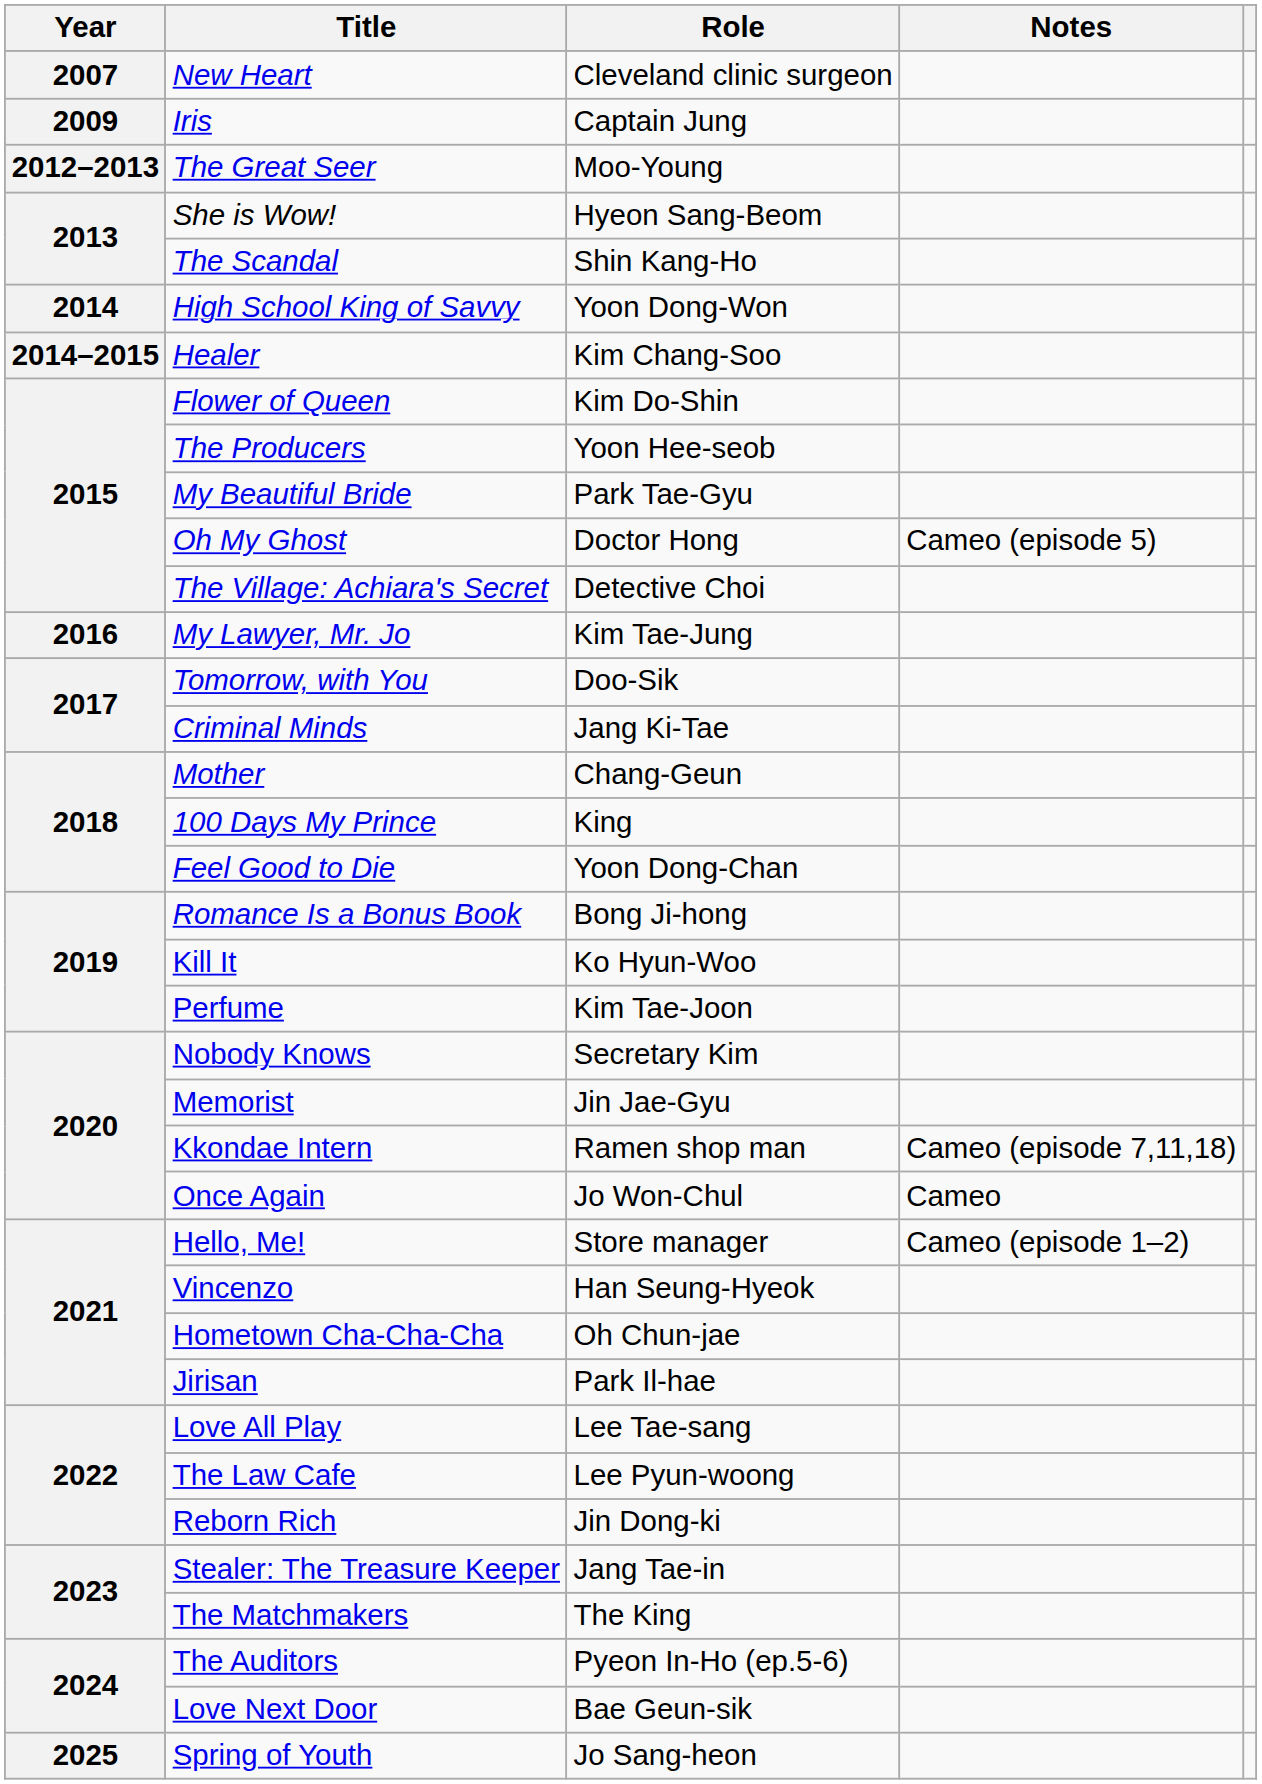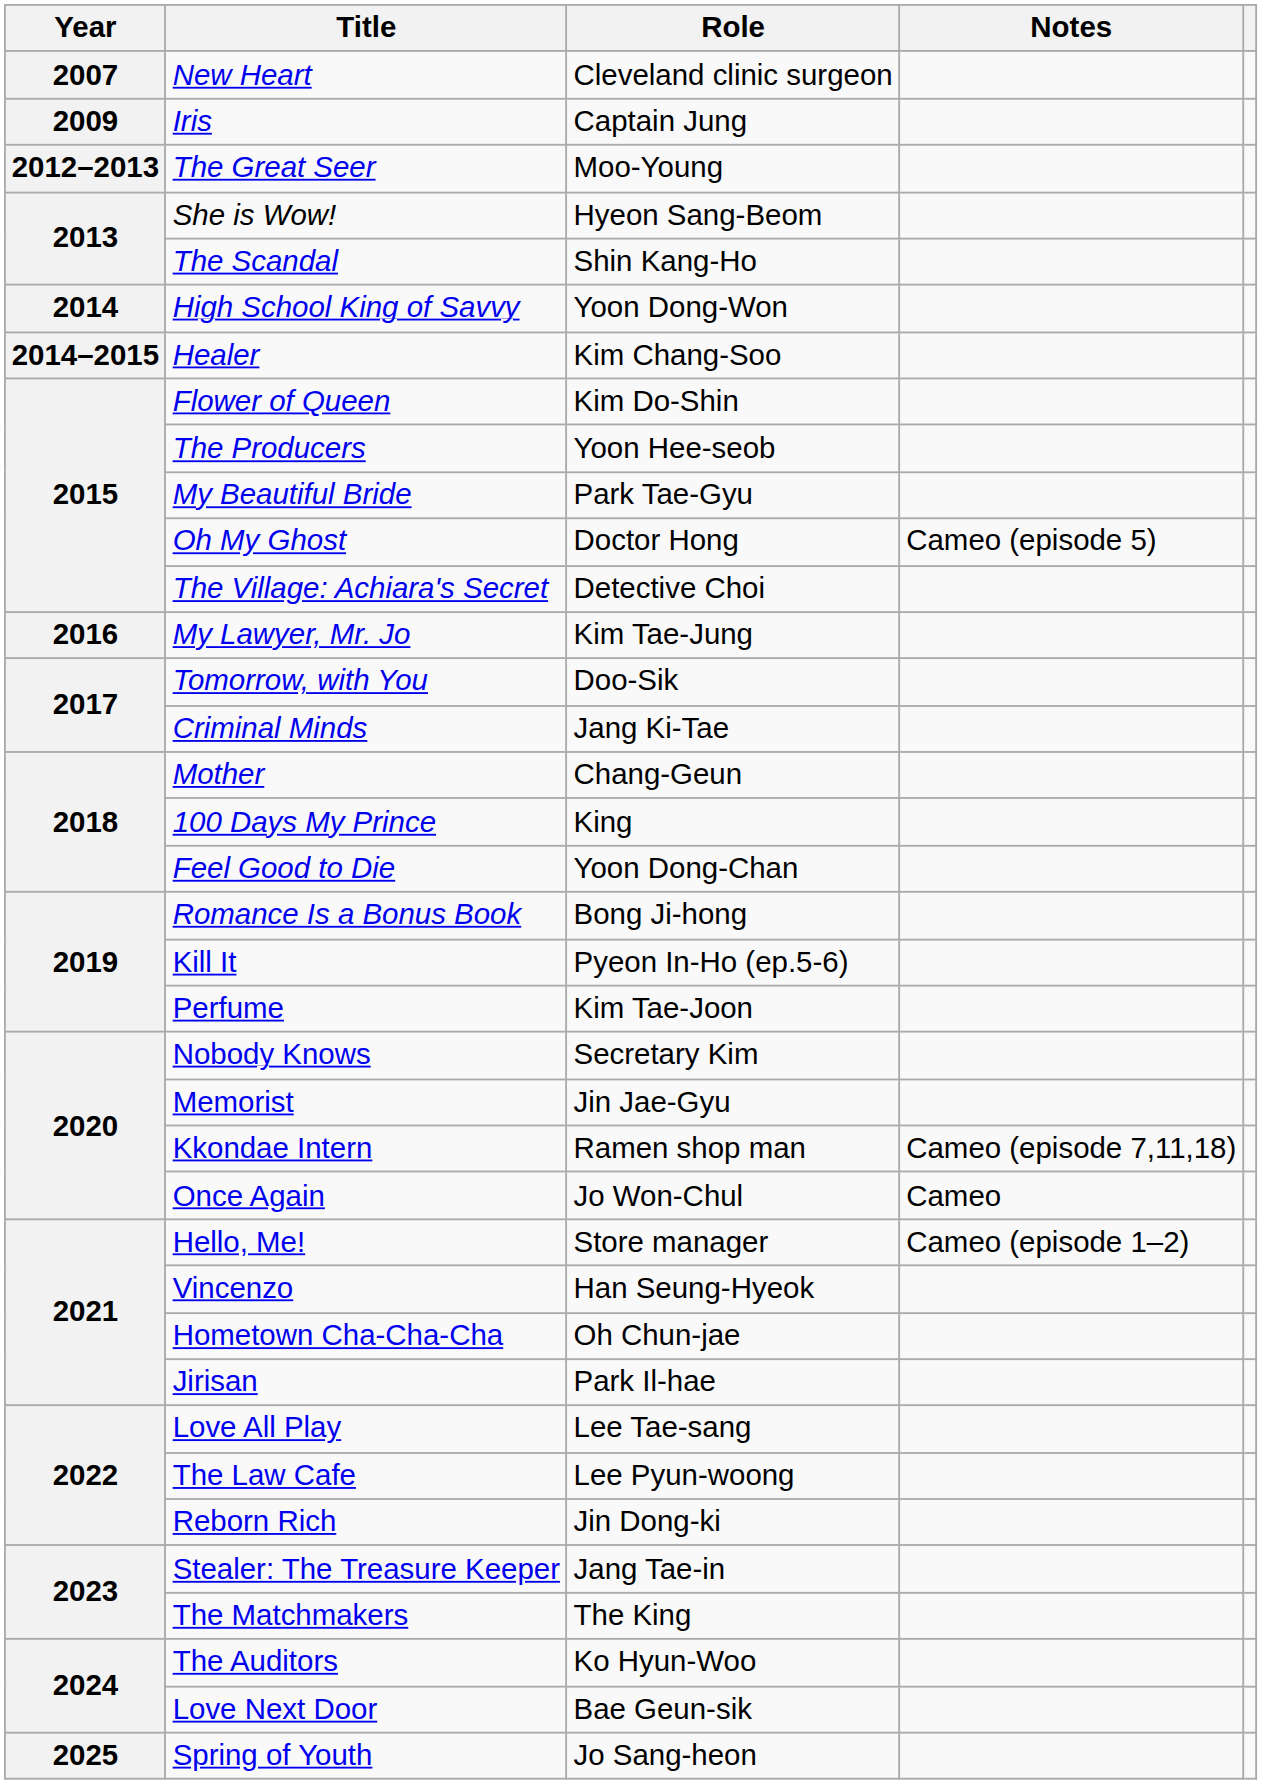 <table class="wikitable plainrowheaders sortable">
 <tr>
 <th scope="col">Year</th>
 <th scope="col">Title</th>
 <th scope="col">Role</th>
 <th scope="col" class="unsortable">Notes</th>
 <th scope="col" class="unsortable"></th>
 </tr>
 <tr>
 <th scope="row">2007</th>
 <td><em><a href='#'>New Heart</a></em></td>
 <td>Cleveland clinic surgeon</td>
 <td></td>
 <td style="text-align:center"></td>
 </tr>
 <tr>
 <th scope="row">2009</th>
 <td><em><a href='#'>Iris</a></em></td>
 <td>Captain Jung</td>
 <td></td>
 <td style="text-align:center"></td>
 </tr>
 <tr>
 <th scope="row">2012–2013</th>
 <td><em><a href='#'>The Great Seer</a></em></td>
 <td>Moo-Young</td>
 <td></td>
 <td style="text-align:center"></td>
 </tr>
 <tr>
 <th scope="row" rowspan="2">2013</th>
 <td><em>She is Wow! </em></td>
 <td>Hyeon Sang-Beom</td>
 <td></td>
 <td style="text-align:center"></td>
 </tr>
 <tr>
 <td><em><a href='#'>The Scandal</a></em></td>
 <td>Shin Kang-Ho</td>
 <td></td>
 <td style="text-align:center"></td>
 </tr>
 <tr>
 <th scope="row">2014</th>
 <td><em><a href='#'>High School King of Savvy</a></em></td>
 <td>Yoon Dong-Won</td>
 <td></td>
 <td style="text-align:center"></td>
 </tr>
 <tr>
 <th scope="row">2014–2015</th>
 <td><em><a href='#'>Healer</a></em></td>
 <td>Kim Chang-Soo</td>
 <td style="text-align:center"></td>
 </tr>
 <tr>
 <th scope="row" rowspan="5">2015</th>
 <td><em><a href='#'>Flower of Queen</a></em></td>
 <td>Kim Do-Shin</td>
 <td></td>
 <td style="text-align:center"></td>
 </tr>
 <tr>
 <td><em><a href='#'>The Producers</a></em></td>
 <td>Yoon Hee-seob</td>
 <td></td>
 <td style="text-align:center"></td>
 </tr>
 <tr>
 <td><em><a href='#'>My Beautiful Bride</a></em></td>
 <td>Park Tae-Gyu</td>
 <td></td>
 <td style="text-align:center"></td>
 </tr>
 <tr>
 <td><a href='#'><em>Oh My Ghost</em></a></td>
 <td>Doctor Hong</td>
 <td>Cameo (episode 5)</td>
 <td style="text-align:center"></td>
 </tr>
 <tr>
 <td><em><a href='#'>The Village: Achiara's Secret</a></em></td>
 <td>Detective Choi</td>
 <td></td>
 <td style="text-align:center"></td>
 </tr>
 <tr>
 <th scope="row">2016</th>
 <td><em><a href='#'>My Lawyer, Mr. Jo</a></em></td>
 <td>Kim Tae-Jung</td>
 <td></td>
 <td style="text-align:center"></td>
 </tr>
 <tr>
 <th scope="row" rowspan="2">2017</th>
 <td><em><a href='#'>Tomorrow, with You</a></em></td>
 <td>Doo-Sik</td>
 <td></td>
 <td style="text-align:center"></td>
 </tr>
 <tr>
 <td><a href='#'><em>Criminal Minds</em></a></td>
 <td>Jang Ki-Tae</td>
 <td></td>
 <td style="text-align:center"></td>
 </tr>
 <tr>
 <th scope="row" rowspan="3">2018</th>
 <td><a href='#'><em>Mother</em></a></td>
 <td>Chang-Geun</td>
 <td></td>
 <td style="text-align:center"></td>
 </tr>
 <tr>
 <td><em><a href='#'>100 Days My Prince</a></em></td>
 <td>King</td>
 <td></td>
 <td style="text-align:center"></td>
 </tr>
 <tr>
 <td><em><a href='#'>Feel Good to Die</a></em></td>
 <td>Yoon Dong-Chan</td>
 <td></td>
 <td style="text-align:center"></td>
 </tr>
 <tr>
 <th scope="row" rowspan="3">2019</th>
 <td><em><a href='#'>Romance Is a Bonus Book</a><strong></td>
 <td>Bong Ji-hong</td>
 <td></td>
 <td style="text-align:center"></td>
 </tr>
 <tr>
 <td></em><a href='#'>Kill It</a><em></td>
-<td>Ko Hyun-Woo</td>
+<td>Pyeon In-Ho (ep.5-6)</td>
 <td></td>
 <td style="text-align:center"></td>
 </tr>
 <tr>
 <td></em><a href='#'>Perfume</a><em></td>
 <td>Kim Tae-Joon</td>
 <td></td>
 <td style="text-align:center"></td>
 </tr>
 <tr>
 <th scope="row" rowspan="4">2020</th>
 <td></em><a href='#'>Nobody Knows</a><em></td>
 <td>Secretary Kim</td>
 <td></td>
 <td style="text-align:center"></td>
 </tr>
 <tr>
 <td></em><a href='#'>Memorist</a><em></td>
 <td>Jin Jae-Gyu</td>
 <td></td>
 <td style="text-align:center"></td>
 </tr>
 <tr>
 <td></em><a href='#'>Kkondae Intern</a><em></td>
 <td>Ramen shop man</td>
 <td>Cameo (episode 7,11,18)</td>
 <td style="text-align:center"></td>
 </tr>
 <tr>
 <td></em><a href='#'>Once Again</a><em></td>
 <td>Jo Won-Chul</td>
 <td>Cameo</td>
 <td style="text-align:center"></td>
 </tr>
 <tr>
 <th scope="row" rowspan="4">2021</th>
 <td></em><a href='#'>Hello, Me!</a><em></td>
 <td>Store manager</td>
 <td>Cameo (episode 1–2)</td>
 <td style="text-align:center"></td>
 </tr>
 <tr>
 <td></em><a href='#'>Vincenzo</a><em></td>
 <td>Han Seung-Hyeok</td>
 <td></td>
 <td style="text-align:center"></td>
 </tr>
 <tr>
 <td></em><a href='#'>Hometown Cha-Cha-Cha</a><em></td>
 <td>Oh Chun-jae</td>
 <td></td>
 <td style="text-align:center"></td>
 </tr>
 <tr>
 <td></em><a href='#'>Jirisan</a><em></td>
 <td>Park Il-hae</td>
 <td></td>
 <td style="text-align:center"></td>
 </tr>
 <tr>
 <th scope="row" rowspan="3">2022</th>
 <td></em><a href='#'>Love All Play</a><em></td>
 <td>Lee Tae-sang</td>
 <td></td>
 <td style="text-align:center"></td>
 </tr>
 <tr>
 <td></em><a href='#'>The Law Cafe</a><em></td>
 <td>Lee Pyun-woong</td>
 <td></td>
 <td style="text-align:center"></td>
 </tr>
 <tr>
 <td></em><a href='#'>Reborn Rich</a><em></td>
 <td>Jin Dong-ki</td>
 <td></td>
 <td style="text-align:center"></td>
 </tr>
 <tr>
 <th scope="row" rowspan="2">2023</th>
 <td></em><a href='#'>Stealer: The Treasure Keeper</a><em></td>
 <td>Jang Tae-in</td>
 <td></td>
 <td style="text-align:center"></td>
 </tr>
 <tr>
 <td></em><a href='#'>The Matchmakers</a><em></td>
 <td>The King</td>
 <td></td>
 <td style="text-align:center"></td>
 </tr>
 <tr>
 <th scope="row" rowspan="2">2024</th>
 <td></em><a href='#'>The Auditors</a><em></td>
-<td>Pyeon In-Ho (ep.5-6)</td>
+<td>Ko Hyun-Woo</td>
 <td></td>
 <td style="text-align:center"></td>
 </tr>
 <tr>
 <td></em><a href='#'>Love Next Door</a><em></td>
 <td>Bae Geun-sik</td>
 <td></td>
 <td style="text-align:center"></td>
 </tr>
 <tr>
 <th scope="row">2025</th>
 <td></em><a href='#'>Spring of Youth</a><em></td>
 <td>Jo Sang-heon</td>
 <td></td>
 <td style="text-align:center"></td>
 </tr>
 </table>
